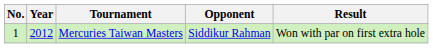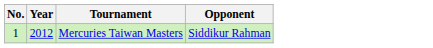 <table class="wikitable" style="font-size:95%;">
 <tr>
 <th>No.</th>
 <th>Year</th>
 <th>Tournament</th>
 <th>Opponent</th>
-<th>Result</th>
 </tr>
 <tr style="background:#D0F0C0;">
 <td align=center>1</td>
 <td><a href='#'>2012</a></td>
 <td><a href='#'>Mercuries Taiwan Masters</a></td>
 <td> <a href='#'>Siddikur Rahman</a></td>
-<td>Won with par on first extra hole</td>
 </tr>
 </table>
